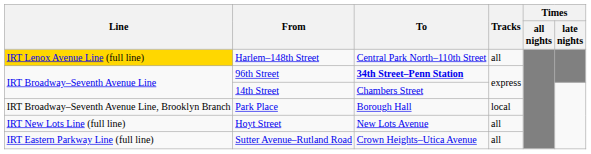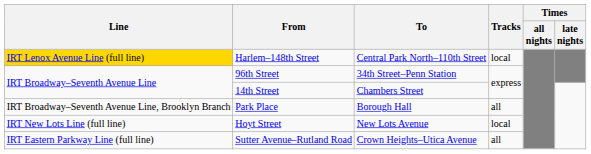 <table class="wikitable collapsible" style="font-size:95%;">
 <tr>
 <th rowspan=2>Line</th>
 <th rowspan=2>From</th>
 <th rowspan=2>To</th>
 <th rowspan=2>Tracks</th>
 <th colspan=2>Times</th>
 </tr>
 <tr>
 <th width=40>all  nights</th>
 <th width=40>late nights</th>
 </tr>
 <tr>
 <td style="background: gold;"><a href='#'>IRT Lenox Avenue Line</a> (full line)</td>
 <td><a href='#'>Harlem–148th Street</a></td>
 <td><a href='#'>Central Park North–110th Street</a></td>
-<td>all</td>
+<td>local</td>
 <td rowspan=6 style="background:gray"> </td>
 <td rowspan=2 style="background:gray"> </td>
 </tr>
 <tr>
 <td rowspan=2><a href='#'>IRT Broadway–Seventh Avenue Line</a></td>
 <td><a href='#'>96th Street</a></td>
-<td><strong><a href='#'>34th Street–Penn Station</a></strong></td>
+<td><a href='#'>34th Street–Penn Station</a></td>
 <td rowspan=2>express</td>
 </tr>
 <tr>
 <td><a href='#'>14th Street</a></td>
 <td><a href='#'>Chambers Street</a></td>
 <td rowspan=4> </td>
 </tr>
 <tr>
 <td>IRT Broadway–Seventh Avenue Line, Brooklyn Branch</td>
 <td><a href='#'>Park Place</a></td>
 <td><a href='#'>Borough Hall</a></td>
-<td>local</td>
+<td>all</td>
 </tr>
 <tr>
 <td><a href='#'>IRT New Lots Line</a> (full line)</td>
 <td><a href='#'>Hoyt Street</a></td>
 <td><a href='#'>New Lots Avenue</a></td>
-<td>all</td>
+<td>local</td>
 </tr>
 <tr>
 <td><a href='#'>IRT Eastern Parkway Line</a> (full line)</td>
 <td><a href='#'>Sutter Avenue–Rutland Road</a></td>
 <td><a href='#'>Crown Heights–Utica Avenue</a></td>
 <td>all</td>
 </tr>
 </table>
